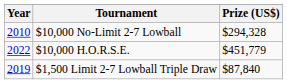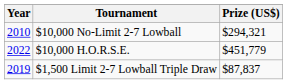 <table class="wikitable">
 <tr>
 </tr>
 <tr>
 <th>Year</th>
 <th>Tournament</th>
 <th>Prize (US$)</th>
 </tr>
 <tr>
 <td><a href='#'>2010</a></td>
 <td>$10,000 No-Limit 2-7 Lowball</td>
-<td>$294,328</td>
+<td>$294,321</td>
 </tr>
 <tr>
 <td><a href='#'>2022</a></td>
 <td>$10,000 H.O.R.S.E.</td>
 <td>$451,779</td>
 </tr>
 <tr>
 <td><a href='#'>2019</a></td>
 <td>$1,500 Limit 2-7 Lowball Triple Draw</td>
-<td>$87,840</td>
+<td>$87,837</td>
 </tr>
 </table>
